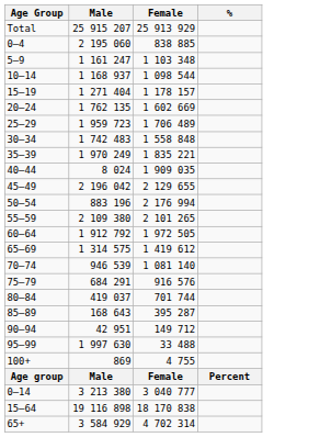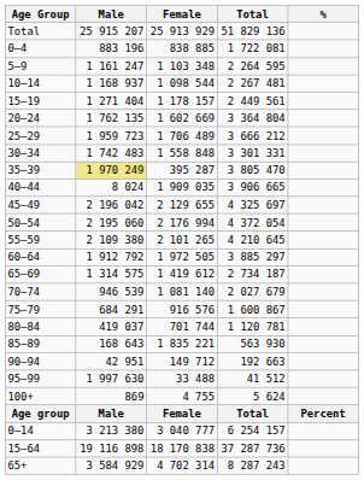 <table class="wikitable">
 <tr>
 <th width="80pt">Age Group</th>
 <th width="80pt">Male</th>
 <th width="80pt">Female</th>
+<th width="80pt">Total</th>
 <th width="80pt">%</th>
 </tr>
 <tr>
 <td>Total</td>
 <td align="right">25 915 207</td>
 <td align="right">25 913 929</td>
+<td align="right">51 829 136</td>
 <td></td>
 </tr>
 <tr>
 <td>0–4</td>
-<td align="right">2 195 060</td>
+<td align="right">883 196</td>
 <td align="right">838 885</td>
+<td align="right">1 722 081</td>
 <td></td>
 </tr>
 <tr>
 <td>5–9</td>
 <td align="right">1 161 247</td>
 <td align="right">1 103 348</td>
+<td align="right">2 264 595</td>
 <td></td>
 </tr>
 <tr>
 <td>10–14</td>
 <td align="right">1 168 937</td>
 <td align="right">1 098 544</td>
+<td align="right">2 267 481</td>
 <td></td>
 </tr>
 <tr>
 <td>15–19</td>
 <td align="right">1 271 404</td>
 <td align="right">1 178 157</td>
+<td align="right">2 449 561</td>
 <td></td>
 </tr>
 <tr>
 <td>20–24</td>
 <td align="right">1 762 135</td>
 <td align="right">1 602 669</td>
+<td align="right">3 364 804</td>
 <td></td>
 </tr>
 <tr>
 <td>25–29</td>
 <td align="right">1 959 723</td>
 <td align="right">1 706 489</td>
+<td align="right">3 666 212</td>
 <td></td>
 </tr>
 <tr>
 <td>30–34</td>
 <td align="right">1 742 483</td>
 <td align="right">1 558 848</td>
+<td align="right">3 301 331</td>
 <td></td>
 </tr>
 <tr>
 <td>35–39</td>
-<td align="right">1 970 249</td>
-<td align="right">1 835 221</td>
+<td align="right" style="background: khaki;">1 970 249</td>
+<td align="right">395 287</td>
+<td align="right">3 805 470</td>
 <td></td>
 </tr>
 <tr>
 <td>40–44</td>
 <td align="right">8 024</td>
 <td align="right">1 909 035</td>
+<td align="right">3 906 665</td>
 <td></td>
 </tr>
 <tr>
 <td>45–49</td>
 <td align="right">2 196 042</td>
 <td align="right">2 129 655</td>
+<td align="right">4 325 697</td>
 <td></td>
 </tr>
 <tr>
 <td>50–54</td>
-<td align="right">883 196</td>
+<td align="right">2 195 060</td>
 <td align="right">2 176 994</td>
+<td align="right">4 372 054</td>
 <td></td>
 </tr>
 <tr>
 <td>55–59</td>
 <td align="right">2 109 380</td>
 <td align="right">2 101 265</td>
+<td align="right">4 210 645</td>
 <td></td>
 </tr>
 <tr>
 <td>60–64</td>
 <td align="right">1 912 792</td>
 <td align="right">1 972 505</td>
+<td align="right">3 885 297</td>
 <td></td>
 </tr>
 <tr>
 <td>65–69</td>
 <td align="right">1 314 575</td>
 <td align="right">1 419 612</td>
+<td align="right">2 734 187</td>
 <td></td>
 </tr>
 <tr>
 <td>70–74</td>
 <td align="right">946 539</td>
 <td align="right">1 081 140</td>
+<td align="right">2 027 679</td>
 <td></td>
 </tr>
 <tr>
 <td>75–79</td>
 <td align="right">684 291</td>
 <td align="right">916 576</td>
+<td align="right">1 600 867</td>
 <td></td>
 </tr>
 <tr>
 <td>80–84</td>
 <td align="right">419 037</td>
 <td align="right">701 744</td>
+<td align="right">1 120 781</td>
 <td></td>
 </tr>
 <tr>
 <td>85–89</td>
 <td align="right">168 643</td>
-<td align="right">395 287</td>
+<td align="right">1 835 221</td>
+<td align="right">563 930</td>
 <td></td>
 </tr>
 <tr>
 <td>90–94</td>
 <td align="right">42 951</td>
 <td align="right">149 712</td>
+<td align="right">192 663</td>
 <td></td>
 </tr>
 <tr>
 <td>95–99</td>
 <td align="right">1 997 630</td>
 <td align="right">33 488</td>
+<td align="right">41 512</td>
 <td></td>
 </tr>
 <tr>
 <td>100+</td>
 <td align="right">869</td>
 <td align="right">4 755</td>
+<td align="right">5 624</td>
 <td></td>
 </tr>
 <tr>
 <th width="50">Age group</th>
 <th width="80pt">Male</th>
 <th width="80">Female</th>
+<th width="80">Total</th>
 <th width="50">Percent</th>
 </tr>
 <tr>
 <td>0–14</td>
 <td align="right">3 213 380</td>
 <td align="right">3 040 777</td>
+<td align="right">6 254 157</td>
 <td></td>
 </tr>
 <tr>
 <td>15–64</td>
 <td align="right">19 116 898</td>
 <td align="right">18 170 838</td>
+<td align="right">37 287 736</td>
 <td></td>
 </tr>
 <tr>
 <td>65+</td>
 <td align="right">3 584 929</td>
 <td align="right">4 702 314</td>
+<td align="right">8 287 243</td>
 <td></td>
 </tr>
 </table>
